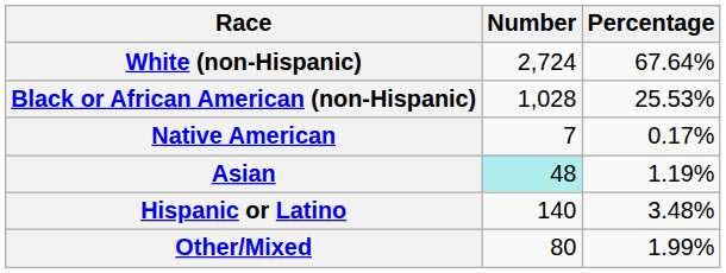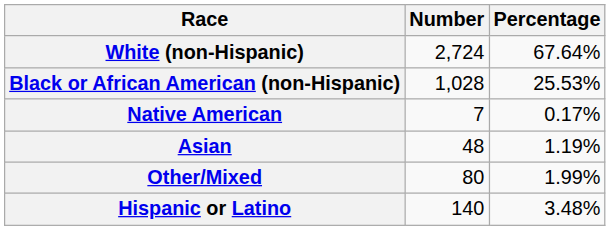 <table class="wikitable" style="text-align:right">
 <tr>
 <th scope="col">Race</th>
 <th scope="col">Number</th>
 <th scope="col">Percentage</th>
 </tr>
 <tr>
 <th scope="row"><a href='#'>White</a> (non-Hispanic)</th>
 <td>2,724</td>
 <td>67.64%</td>
 </tr>
 <tr>
 <th scope="row"><a href='#'>Black or African American</a> (non-Hispanic)</th>
 <td>1,028</td>
 <td>25.53%</td>
 </tr>
 <tr>
 <th scope="row"><a href='#'>Native American</a></th>
 <td>7</td>
 <td>0.17%</td>
 </tr>
 <tr>
 <th scope="row"><a href='#'>Asian</a></th>
-<td style="background: paleturquoise;">48</td>
+<td>48</td>
 <td>1.19%</td>
+</tr>
+<tr>
+<th scope="row"><a href='#'>Other/Mixed</a></th>
+<td>80</td>
+<td>1.99%</td>
 </tr>
 <tr>
 <th scope="row"><a href='#'>Hispanic</a> or <a href='#'>Latino</a></th>
 <td>140</td>
 <td>3.48%</td>
 </tr>
-<tr>
-<th scope="row"><a href='#'>Other/Mixed</a></th>
-<td>80</td>
-<td>1.99%</td>
-</tr>
 </table>
